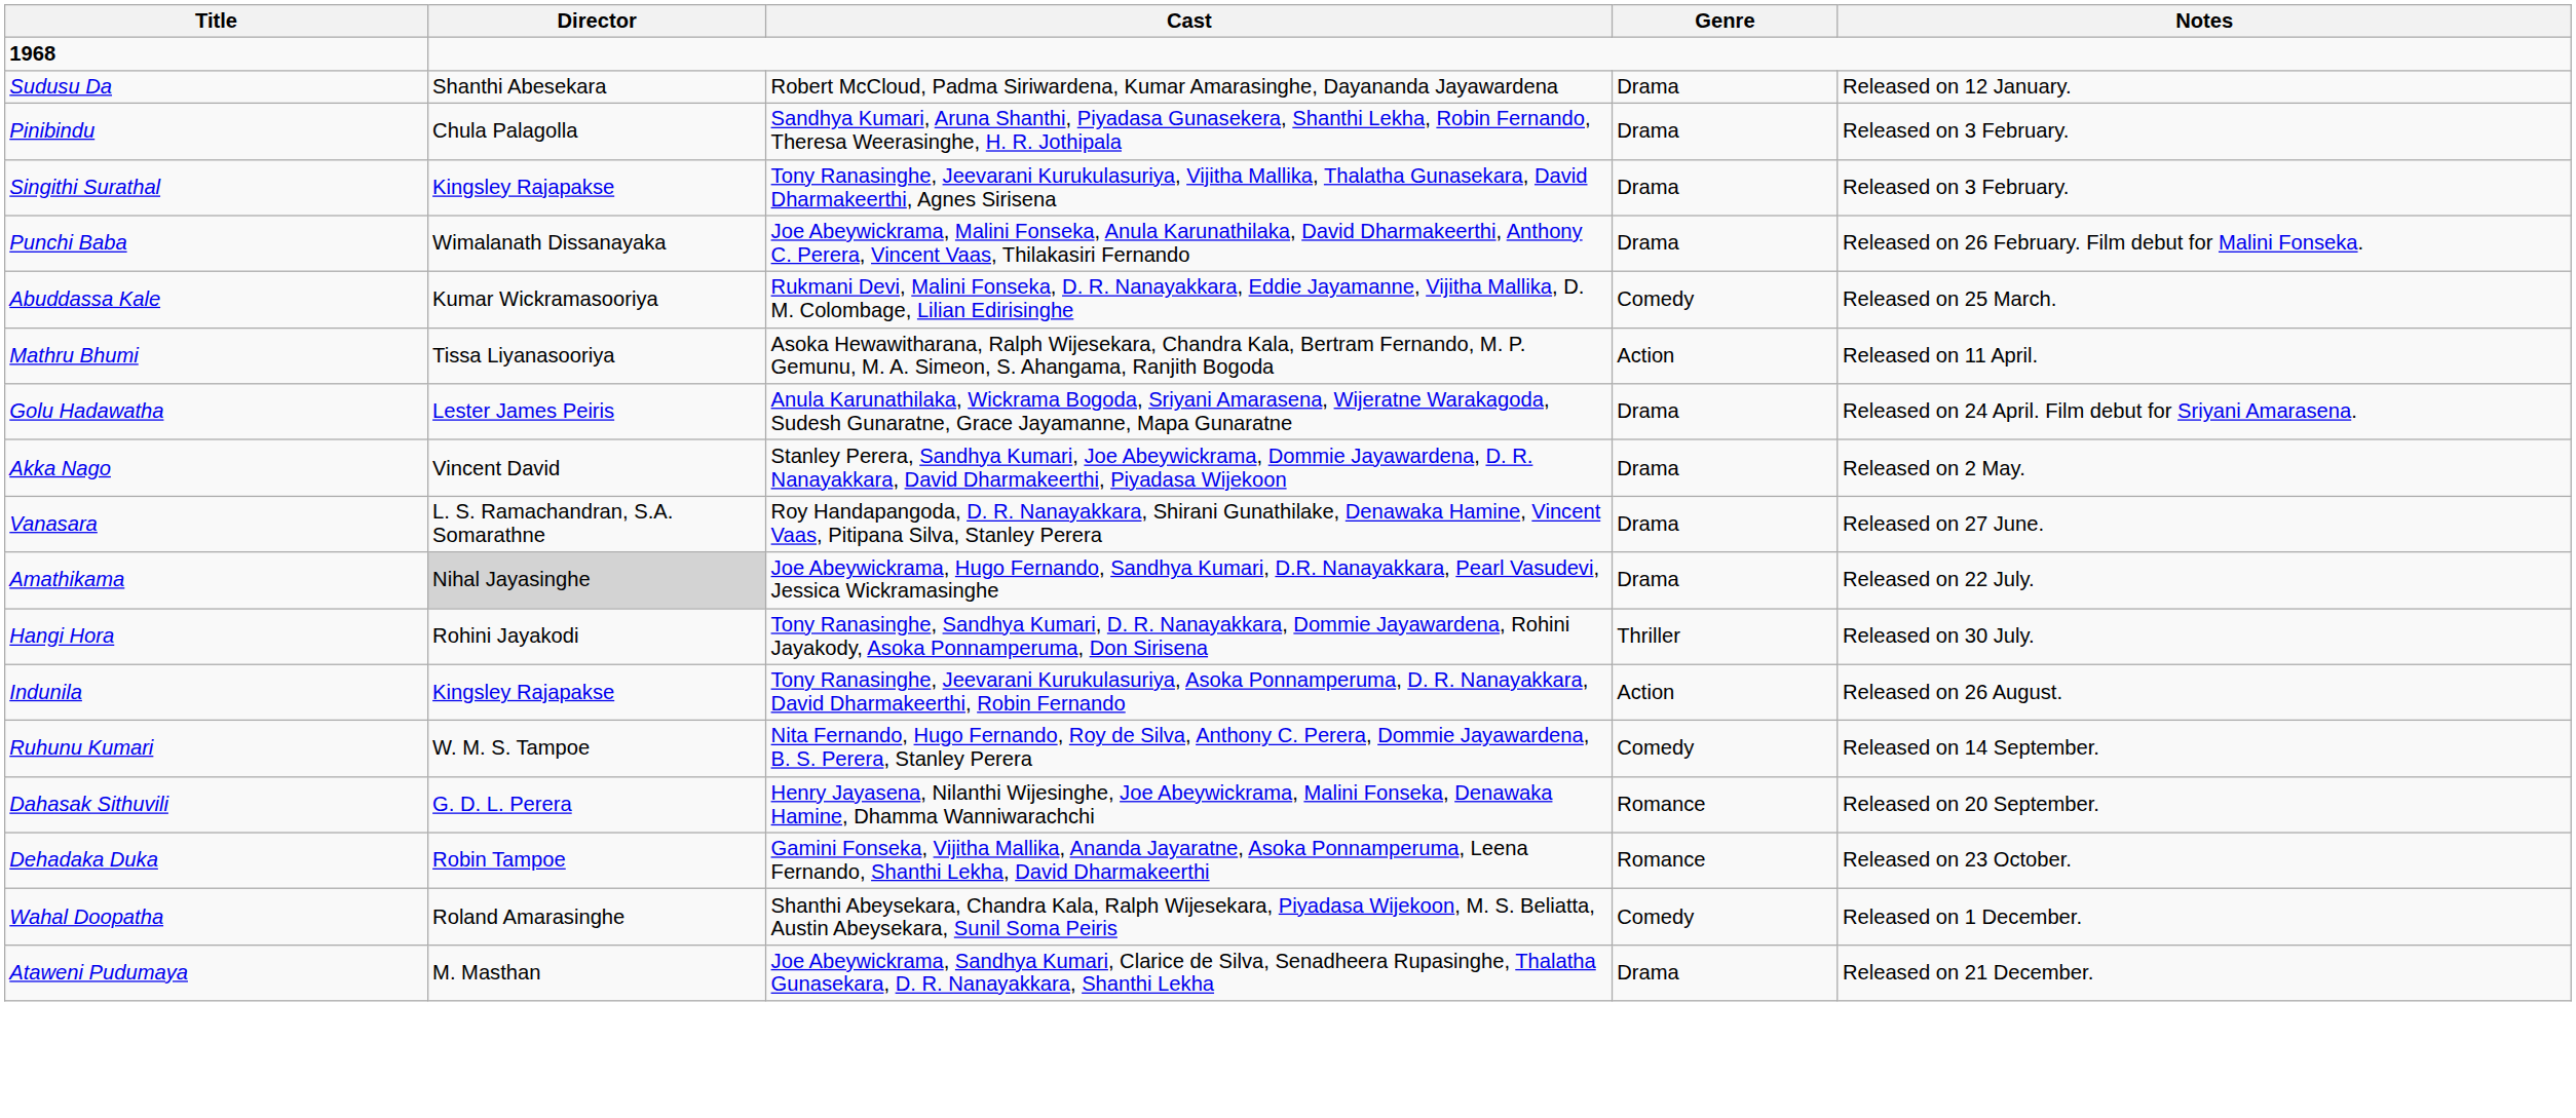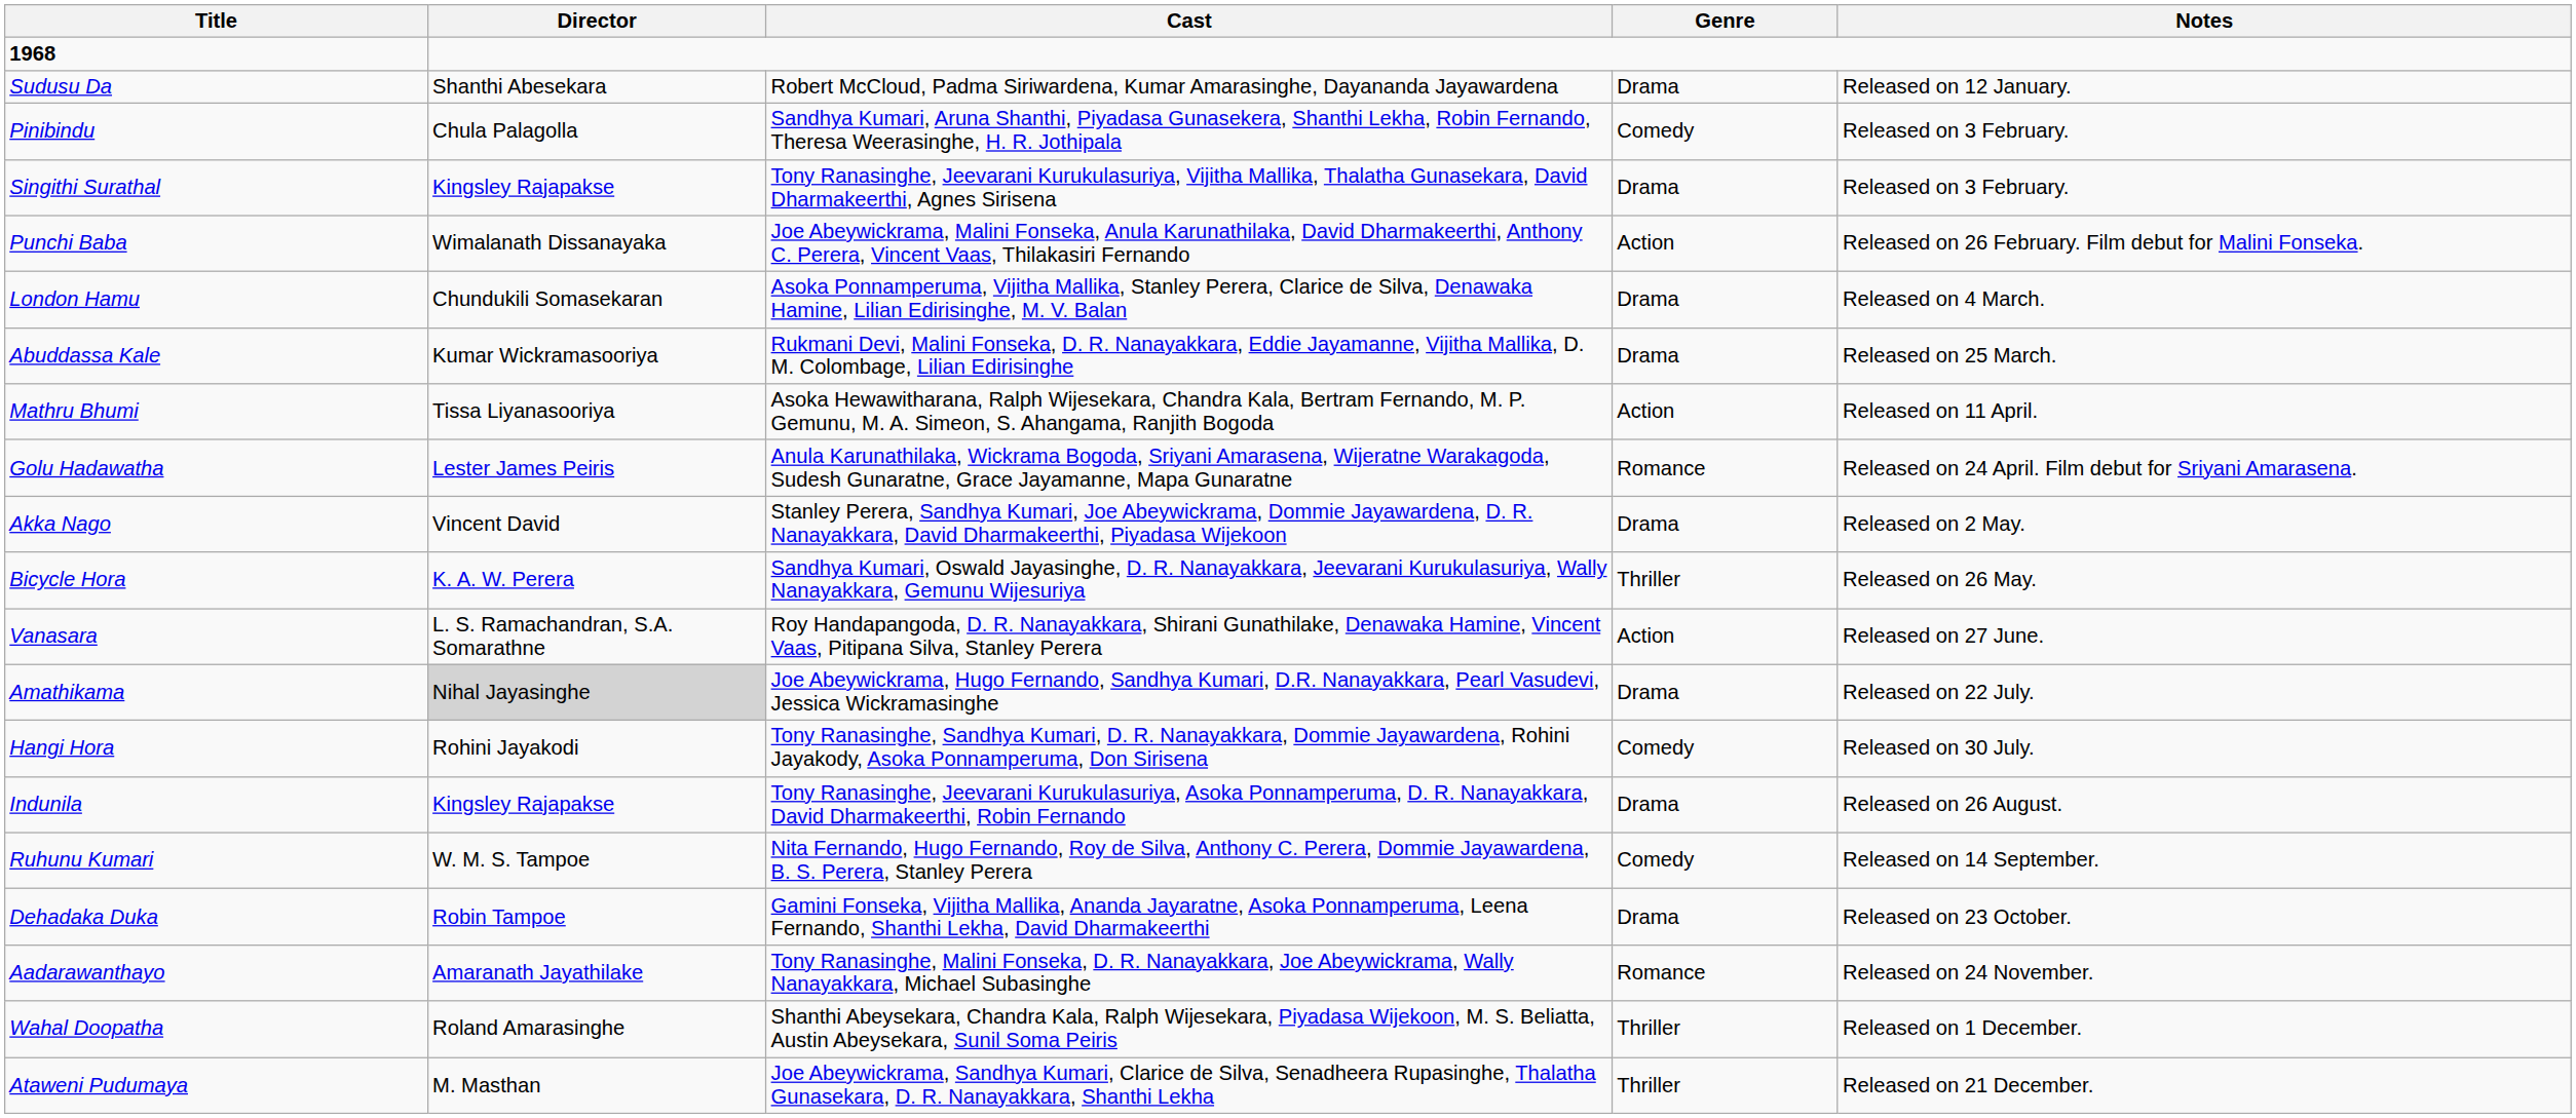 <table class="wikitable" width="100%">
 <tr>
 <th width=15%>Title</th>
 <th width=12%>Director</th>
 <th width=30%>Cast</th>
 <th width=8%>Genre</th>
 <th width=26%>Notes</th>
 </tr>
 <tr>
 <td><strong>1968</strong></td>
 </tr>
 <tr>
 <td><em><a href='#'>Sudusu Da</a></em></td>
 <td>Shanthi Abesekara</td>
 <td>Robert McCloud, Padma Siriwardena, Kumar Amarasinghe, Dayananda Jayawardena</td>
 <td>Drama</td>
 <td>Released on 12 January.</td>
 </tr>
 <tr>
 <td><em><a href='#'>Pinibindu</a></em></td>
 <td>Chula Palagolla</td>
 <td><a href='#'>Sandhya Kumari</a>, <a href='#'>Aruna Shanthi</a>, <a href='#'>Piyadasa Gunasekera</a>, <a href='#'>Shanthi Lekha</a>, <a href='#'>Robin Fernando</a>, Theresa Weerasinghe, <a href='#'>H. R. Jothipala</a></td>
-<td>Drama</td>
+<td>Comedy</td>
 <td>Released on 3 February.</td>
 </tr>
 <tr>
 <td><em><a href='#'>Singithi Surathal</a></em></td>
 <td><a href='#'>Kingsley Rajapakse</a></td>
 <td><a href='#'>Tony Ranasinghe</a>, <a href='#'>Jeevarani Kurukulasuriya</a>, <a href='#'>Vijitha Mallika</a>, <a href='#'>Thalatha Gunasekara</a>, <a href='#'>David Dharmakeerthi</a>, Agnes Sirisena</td>
 <td>Drama</td>
 <td>Released on 3 February.</td>
 </tr>
 <tr>
 <td><em><a href='#'>Punchi Baba</a></em></td>
 <td>Wimalanath Dissanayaka</td>
 <td><a href='#'>Joe Abeywickrama</a>, <a href='#'>Malini Fonseka</a>, <a href='#'>Anula Karunathilaka</a>, <a href='#'>David Dharmakeerthi</a>, <a href='#'>Anthony C. Perera</a>, <a href='#'>Vincent Vaas</a>, Thilakasiri Fernando</td>
+<td>Action</td>
+<td>Released on 26 February. Film debut for <a href='#'>Malini Fonseka</a>.</td>
+</tr>
+<tr>
+<td><em><a href='#'>London Hamu</a></em></td>
+<td>Chundukili Somasekaran</td>
+<td><a href='#'>Asoka Ponnamperuma</a>, <a href='#'>Vijitha Mallika</a>, Stanley Perera, Clarice de Silva, <a href='#'>Denawaka Hamine</a>, <a href='#'>Lilian Edirisinghe</a>, <a href='#'>M. V. Balan</a></td>
 <td>Drama</td>
-<td>Released on 26 February. Film debut for <a href='#'>Malini Fonseka</a>.</td>
+<td>Released on 4 March.</td>
 </tr>
 <tr>
 <td><em><a href='#'>Abuddassa Kale</a></em></td>
 <td>Kumar Wickramasooriya</td>
 <td><a href='#'>Rukmani Devi</a>, <a href='#'>Malini Fonseka</a>, <a href='#'>D. R. Nanayakkara</a>, <a href='#'>Eddie Jayamanne</a>, <a href='#'>Vijitha Mallika</a>, D. M. Colombage, <a href='#'>Lilian Edirisinghe</a></td>
-<td>Comedy</td>
+<td>Drama</td>
 <td>Released on 25 March.</td>
 </tr>
 <tr>
 <td><em><a href='#'>Mathru Bhumi</a></em></td>
 <td>Tissa Liyanasooriya</td>
 <td>Asoka Hewawitharana, Ralph Wijesekara, Chandra Kala, Bertram Fernando, M. P. Gemunu, M. A. Simeon, S. Ahangama, Ranjith Bogoda</td>
 <td>Action</td>
 <td>Released on 11 April.</td>
 </tr>
 <tr>
 <td><em><a href='#'>Golu Hadawatha</a></em></td>
 <td><a href='#'>Lester James Peiris</a></td>
 <td><a href='#'>Anula Karunathilaka</a>, <a href='#'>Wickrama Bogoda</a>, <a href='#'>Sriyani Amarasena</a>, <a href='#'>Wijeratne Warakagoda</a>, Sudesh Gunaratne, Grace Jayamanne, Mapa Gunaratne</td>
-<td>Drama</td>
+<td>Romance</td>
 <td>Released on 24 April. Film debut for <a href='#'>Sriyani Amarasena</a>.</td>
 </tr>
 <tr>
 <td><em><a href='#'>Akka Nago</a></em></td>
 <td>Vincent David</td>
 <td>Stanley Perera, <a href='#'>Sandhya Kumari</a>, <a href='#'>Joe Abeywickrama</a>, <a href='#'>Dommie Jayawardena</a>, <a href='#'>D. R. Nanayakkara</a>, <a href='#'>David Dharmakeerthi</a>, <a href='#'>Piyadasa Wijekoon</a></td>
 <td>Drama</td>
 <td>Released on 2 May.</td>
 </tr>
 <tr>
+<td><em><a href='#'>Bicycle Hora</a></em></td>
+<td><a href='#'>K. A. W. Perera</a></td>
+<td><a href='#'>Sandhya Kumari</a>, Oswald Jayasinghe, <a href='#'>D. R. Nanayakkara</a>, <a href='#'>Jeevarani Kurukulasuriya</a>, <a href='#'>Wally Nanayakkara</a>, <a href='#'>Gemunu Wijesuriya</a></td>
+<td>Thriller</td>
+<td>Released on 26 May.</td>
+</tr>
+<tr>
 <td><em><a href='#'>Vanasara</a></em></td>
 <td>L. S. Ramachandran, S.A. Somarathne</td>
 <td>Roy Handapangoda, <a href='#'>D. R. Nanayakkara</a>, Shirani Gunathilake, <a href='#'>Denawaka Hamine</a>, <a href='#'>Vincent Vaas</a>, Pitipana Silva, Stanley Perera</td>
-<td>Drama</td>
+<td>Action</td>
 <td>Released on 27 June.</td>
 </tr>
 <tr>
 <td><em><a href='#'>Amathikama</a></em></td>
 <td style="background: lightgrey;">Nihal Jayasinghe</td>
 <td><a href='#'>Joe Abeywickrama</a>, <a href='#'>Hugo Fernando</a>, <a href='#'>Sandhya Kumari</a>, <a href='#'>D.R. Nanayakkara</a>, <a href='#'>Pearl Vasudevi</a>, Jessica Wickramasinghe</td>
 <td>Drama</td>
 <td>Released on 22 July.</td>
 </tr>
 <tr>
 <td><em><a href='#'>Hangi Hora</a></em></td>
 <td>Rohini Jayakodi</td>
 <td><a href='#'>Tony Ranasinghe</a>, <a href='#'>Sandhya Kumari</a>, <a href='#'>D. R. Nanayakkara</a>, <a href='#'>Dommie Jayawardena</a>, Rohini Jayakody, <a href='#'>Asoka Ponnamperuma</a>, <a href='#'>Don Sirisena</a></td>
-<td>Thriller</td>
+<td>Comedy</td>
 <td>Released on 30 July.</td>
 </tr>
 <tr>
 <td><em><a href='#'>Indunila</a></em></td>
 <td><a href='#'>Kingsley Rajapakse</a></td>
 <td><a href='#'>Tony Ranasinghe</a>, <a href='#'>Jeevarani Kurukulasuriya</a>, <a href='#'>Asoka Ponnamperuma</a>, <a href='#'>D. R. Nanayakkara</a>, <a href='#'>David Dharmakeerthi</a>, <a href='#'>Robin Fernando</a></td>
-<td>Action</td>
+<td>Drama</td>
 <td>Released on 26 August.</td>
 </tr>
 <tr>
 <td><em><a href='#'>Ruhunu Kumari</a></em></td>
 <td>W. M. S. Tampoe</td>
 <td><a href='#'>Nita Fernando</a>, <a href='#'>Hugo Fernando</a>, <a href='#'>Roy de Silva</a>, <a href='#'>Anthony C. Perera</a>, <a href='#'>Dommie Jayawardena</a>, <a href='#'>B. S. Perera</a>, Stanley Perera</td>
 <td>Comedy</td>
 <td>Released on 14 September.</td>
 </tr>
 <tr>
-<td><em><a href='#'>Dahasak Sithuvili</a></em></td>
-<td><a href='#'>G. D. L. Perera</a></td>
-<td><a href='#'>Henry Jayasena</a>, Nilanthi Wijesinghe, <a href='#'>Joe Abeywickrama</a>, <a href='#'>Malini Fonseka</a>, <a href='#'>Denawaka Hamine</a>, Dhamma Wanniwarachchi</td>
-<td>Romance</td>
-<td>Released on 20 September.</td>
-</tr>
-<tr>
 <td><em><a href='#'>Dehadaka Duka</a></em></td>
 <td><a href='#'>Robin Tampoe</a></td>
 <td><a href='#'>Gamini Fonseka</a>, <a href='#'>Vijitha Mallika</a>, <a href='#'>Ananda Jayaratne</a>, <a href='#'>Asoka Ponnamperuma</a>, Leena Fernando, <a href='#'>Shanthi Lekha</a>, <a href='#'>David Dharmakeerthi</a></td>
+<td>Drama</td>
+<td>Released on 23 October.</td>
+</tr>
+<tr>
+<td><em><a href='#'>Aadarawanthayo</a></em></td>
+<td><a href='#'>Amaranath Jayathilake</a></td>
+<td><a href='#'>Tony Ranasinghe</a>, <a href='#'>Malini Fonseka</a>, <a href='#'>D. R. Nanayakkara</a>, <a href='#'>Joe Abeywickrama</a>, <a href='#'>Wally Nanayakkara</a>, Michael Subasinghe</td>
 <td>Romance</td>
-<td>Released on 23 October.</td>
+<td>Released on 24 November.</td>
 </tr>
 <tr>
 <td><em><a href='#'>Wahal Doopatha</a></em></td>
 <td>Roland Amarasinghe</td>
 <td>Shanthi Abeysekara, Chandra Kala, Ralph Wijesekara, <a href='#'>Piyadasa Wijekoon</a>, M. S. Beliatta, Austin Abeysekara, <a href='#'>Sunil Soma Peiris</a></td>
-<td>Comedy</td>
+<td>Thriller</td>
 <td>Released on 1 December.</td>
 </tr>
 <tr>
 <td><em><a href='#'>Ataweni Pudumaya</a></em></td>
 <td>M. Masthan</td>
 <td><a href='#'>Joe Abeywickrama</a>, <a href='#'>Sandhya Kumari</a>, Clarice de Silva, Senadheera Rupasinghe, <a href='#'>Thalatha Gunasekara</a>, <a href='#'>D. R. Nanayakkara</a>, <a href='#'>Shanthi Lekha</a></td>
-<td>Drama</td>
+<td>Thriller</td>
 <td>Released on 21 December.</td>
 </tr>
 </table>
